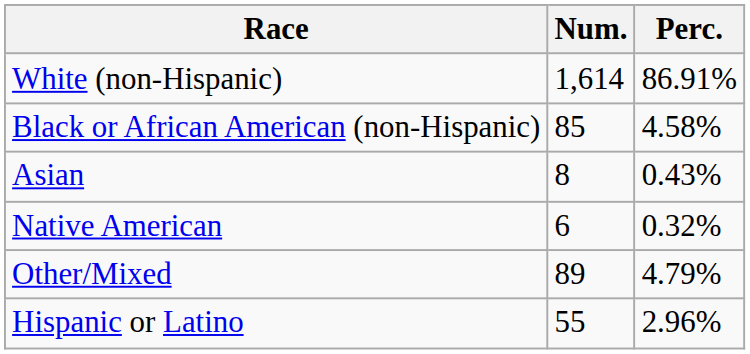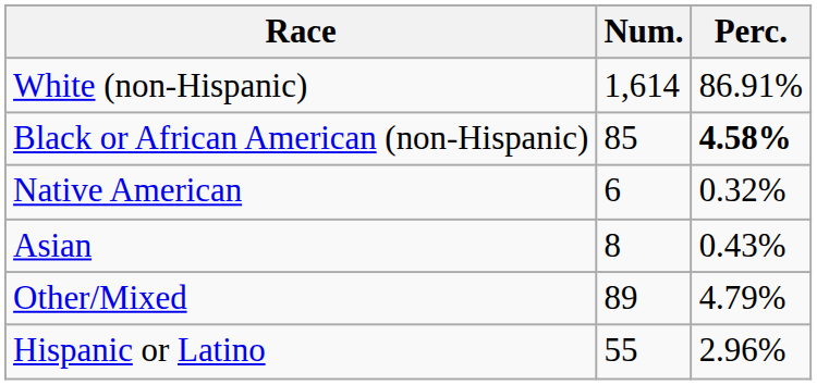 <table class="wikitable">
 <tr>
 <th>Race</th>
 <th>Num.</th>
 <th>Perc.</th>
 </tr>
 <tr>
 <td><a href='#'>White</a> (non-Hispanic)</td>
 <td>1,614</td>
 <td>86.91%</td>
 </tr>
 <tr>
 <td><a href='#'>Black or African American</a> (non-Hispanic)</td>
 <td>85</td>
-<td>4.58%</td>
+<td><strong>4.58%</strong></td>
+</tr>
+<tr>
+<td><a href='#'>Native American</a></td>
+<td>6</td>
+<td>0.32%</td>
 </tr>
 <tr>
 <td><a href='#'>Asian</a></td>
 <td>8</td>
 <td>0.43%</td>
-</tr>
-<tr>
-<td><a href='#'>Native American</a></td>
-<td>6</td>
-<td>0.32%</td>
 </tr>
 <tr>
 <td><a href='#'>Other/Mixed</a></td>
 <td>89</td>
 <td>4.79%</td>
 </tr>
 <tr>
 <td><a href='#'>Hispanic</a> or <a href='#'>Latino</a></td>
 <td>55</td>
 <td>2.96%</td>
 </tr>
 </table>
